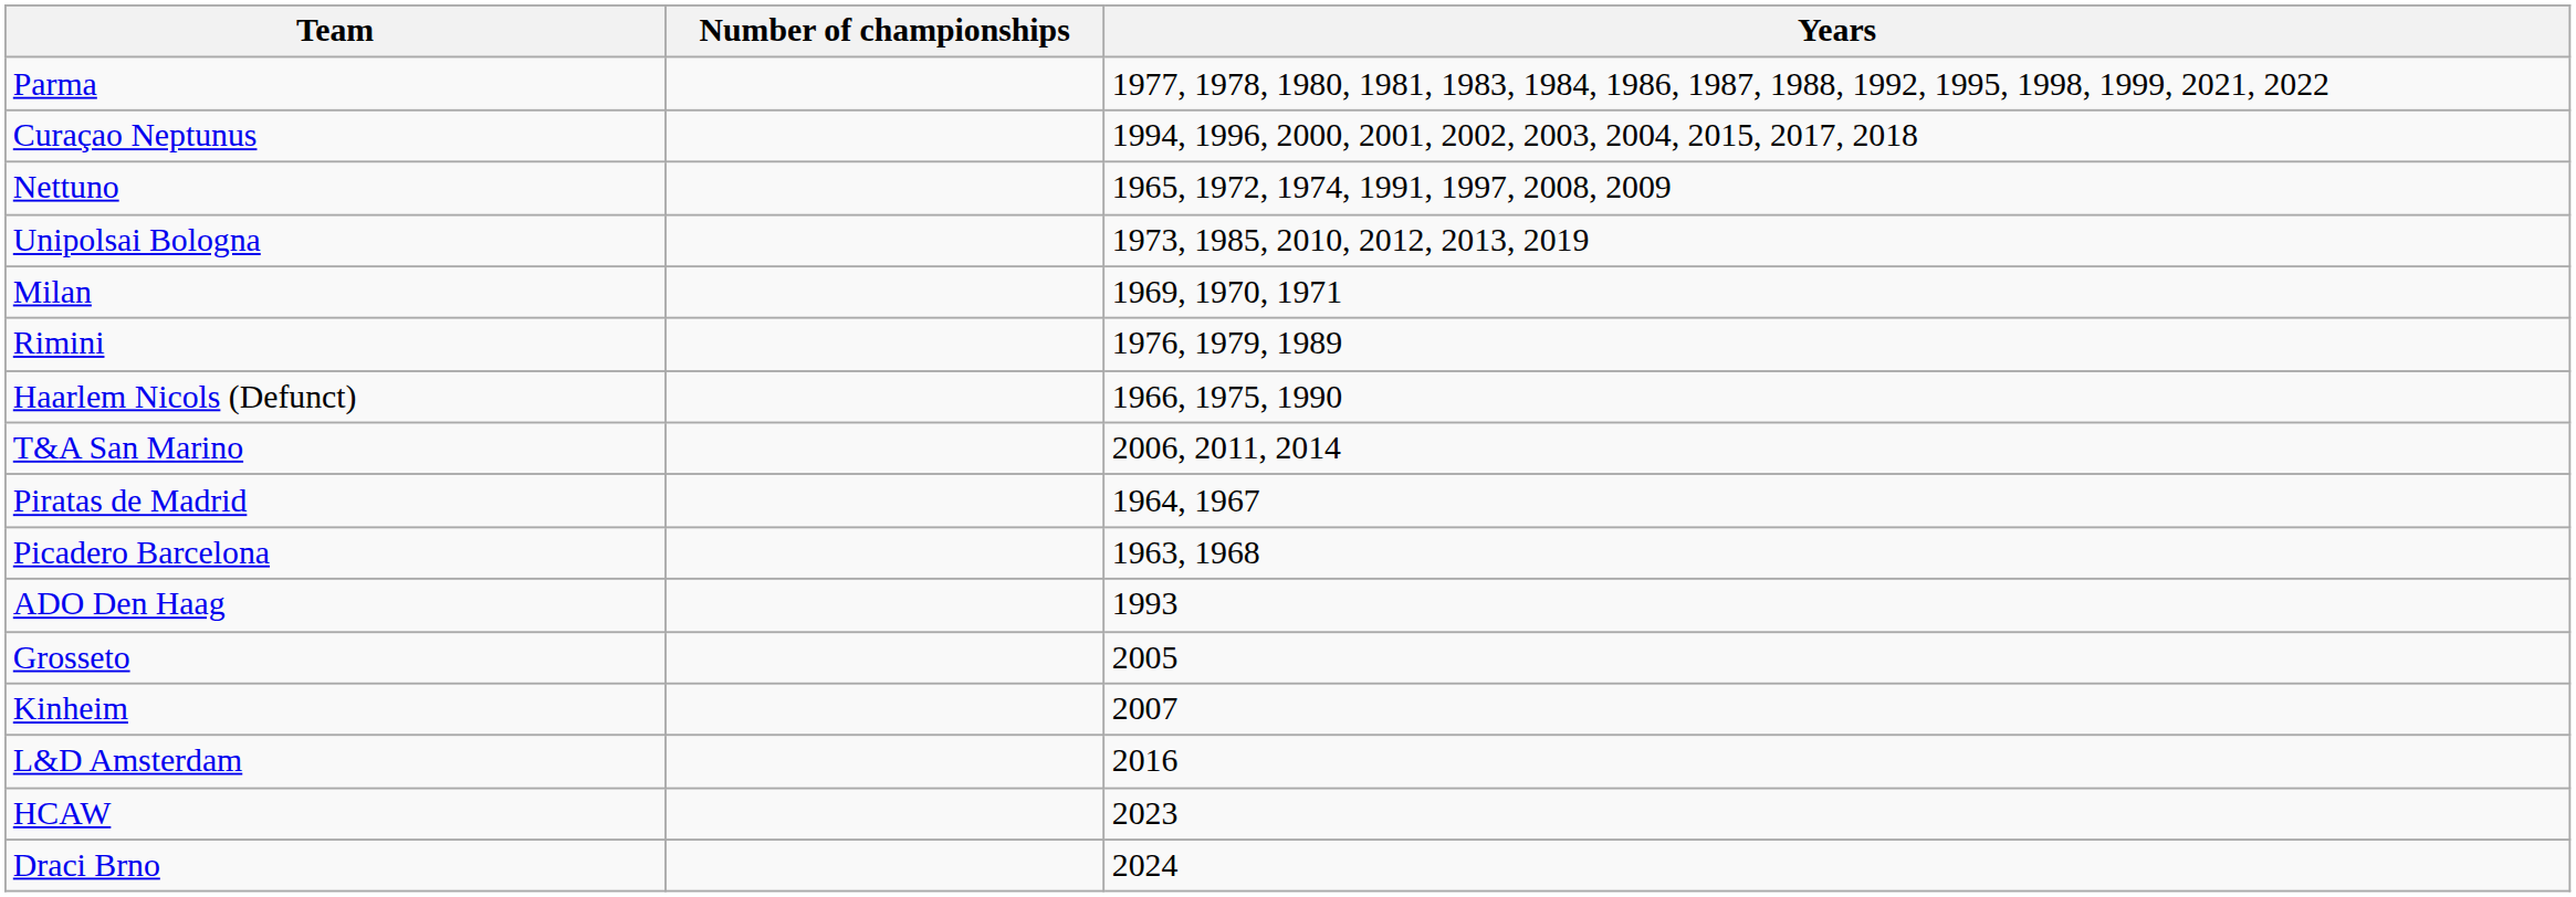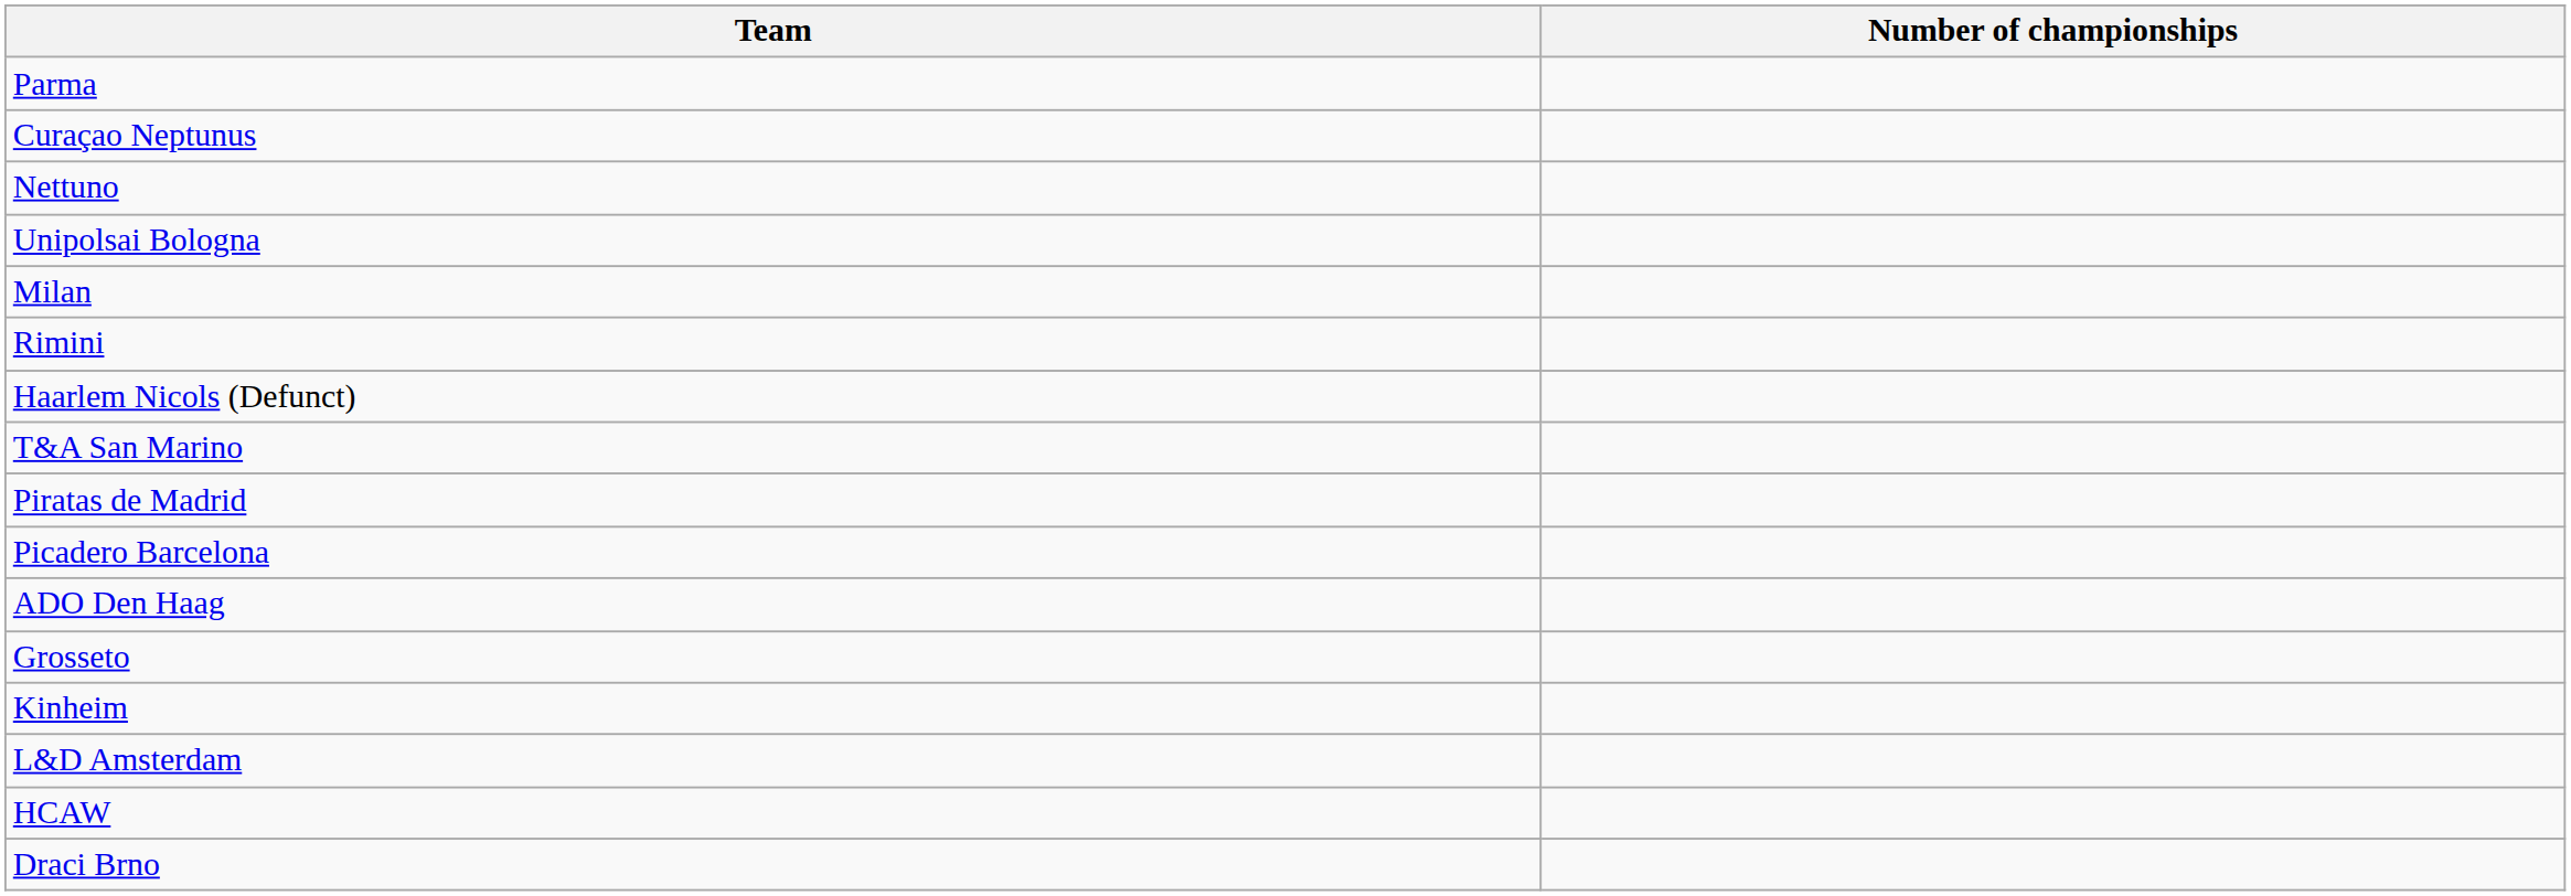 <table class="wikitable">
 <tr>
 <th style="width:18%;">Team</th>
 <th style="width:12%;">Number of championships</th>
-<th style="width:40%;">Years</th>
 </tr>
 <tr>
 <td> <a href='#'>Parma</a></td>
 <td></td>
-<td>1977, 1978, 1980, 1981, 1983, 1984, 1986, 1987, 1988, 1992, 1995, 1998, 1999, 2021, 2022</td>
 </tr>
 <tr>
 <td> <a href='#'>Curaçao Neptunus</a></td>
 <td></td>
-<td>1994, 1996, 2000, 2001, 2002, 2003, 2004, 2015, 2017, 2018</td>
 </tr>
 <tr>
 <td> <a href='#'>Nettuno</a></td>
 <td></td>
-<td>1965, 1972, 1974, 1991, 1997, 2008, 2009</td>
 </tr>
 <tr>
 <td> <a href='#'>Unipolsai Bologna</a></td>
 <td></td>
-<td>1973, 1985, 2010, 2012, 2013, 2019</td>
 </tr>
 <tr>
 <td> <a href='#'>Milan</a></td>
 <td></td>
-<td>1969, 1970, 1971</td>
 </tr>
 <tr>
 <td> <a href='#'>Rimini</a></td>
 <td></td>
-<td>1976, 1979, 1989</td>
 </tr>
 <tr>
 <td> <a href='#'>Haarlem Nicols</a> (Defunct)</td>
 <td></td>
-<td>1966, 1975, 1990</td>
 </tr>
 <tr>
 <td> <a href='#'>T&A San Marino</a></td>
 <td></td>
-<td>2006, 2011, 2014</td>
 </tr>
 <tr>
 <td> <a href='#'>Piratas de Madrid</a></td>
 <td></td>
-<td>1964, 1967</td>
 </tr>
 <tr>
 <td> <a href='#'>Picadero Barcelona</a></td>
 <td></td>
-<td>1963, 1968</td>
 </tr>
 <tr>
 <td> <a href='#'>ADO Den Haag</a></td>
 <td></td>
-<td>1993</td>
 </tr>
 <tr>
 <td> <a href='#'>Grosseto</a></td>
 <td></td>
-<td>2005</td>
 </tr>
 <tr>
 <td> <a href='#'>Kinheim</a></td>
 <td></td>
-<td>2007</td>
 </tr>
 <tr>
 <td> <a href='#'>L&D Amsterdam</a></td>
 <td></td>
-<td>2016</td>
 </tr>
 <tr>
 <td> <a href='#'>HCAW</a></td>
 <td></td>
-<td>2023</td>
 </tr>
 <tr>
 <td> <a href='#'>Draci Brno</a></td>
 <td></td>
-<td>2024</td>
 </tr>
 </table>
